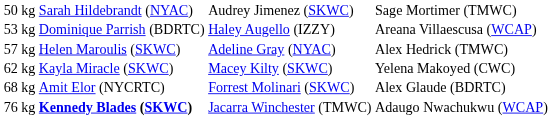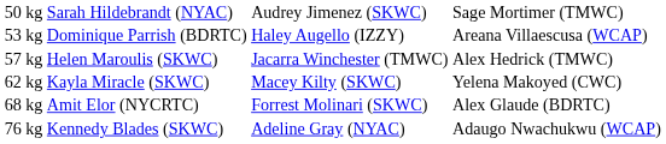 <table>
 <tr>
 <td rowspan=1>50 kg</td>
 <td rowspan=1><a href='#'>Sarah Hildebrandt</a> (<a href='#'>NYAC</a>)</td>
 <td rowspan=1>Audrey Jimenez (<a href='#'>SKWC</a>)</td>
 <td>Sage Mortimer (TMWC)</td>
 </tr>
 <tr>
 <td rowspan=1>53 kg</td>
 <td rowspan=1><a href='#'>Dominique Parrish</a> (BDRTC)</td>
 <td rowspan=1><a href='#'>Haley Augello</a> (IZZY)</td>
 <td>Areana Villaescusa (<a href='#'>WCAP</a>)</td>
 </tr>
 <tr>
 <td rowspan=1>57 kg</td>
 <td rowspan=1><a href='#'>Helen Maroulis</a> (<a href='#'>SKWC</a>)</td>
-<td rowspan=1><a href='#'>Adeline Gray</a> (<a href='#'>NYAC</a>)</td>
+<td rowspan=1><a href='#'>Jacarra Winchester</a> (TMWC)</td>
 <td>Alex Hedrick (TMWC)</td>
 </tr>
 <tr>
 <td rowspan=1>62 kg</td>
 <td rowspan=1><a href='#'>Kayla Miracle</a> (<a href='#'>SKWC</a>)</td>
 <td rowspan=1><a href='#'>Macey Kilty</a> (<a href='#'>SKWC</a>)</td>
 <td>Yelena Makoyed (CWC)</td>
 </tr>
 <tr>
 <td rowspan=1>68 kg</td>
 <td rowspan=1><a href='#'>Amit Elor</a> (NYCRTC)</td>
 <td rowspan=1><a href='#'>Forrest Molinari</a> (<a href='#'>SKWC</a>)</td>
 <td>Alex Glaude (BDRTC)</td>
 </tr>
 <tr>
 <td rowspan=1>76 kg</td>
-<td rowspan=1><strong><a href='#'>Kennedy Blades</a> (<a href='#'>SKWC</a>)</strong></td>
-<td rowspan=1><a href='#'>Jacarra Winchester</a> (TMWC)</td>
+<td rowspan=1><a href='#'>Kennedy Blades</a> (<a href='#'>SKWC</a>)</td>
+<td rowspan=1><a href='#'>Adeline Gray</a> (<a href='#'>NYAC</a>)</td>
 <td>Adaugo Nwachukwu (<a href='#'>WCAP</a>)</td>
 </tr>
 </table>
